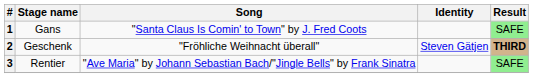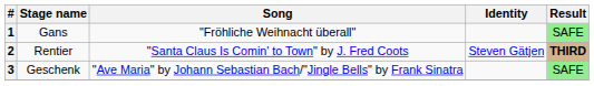 <table class="wikitable plainrowheaders" style="text-align: center;">
 <tr>
 <th>#</th>
 <th>Stage name</th>
 <th>Song</th>
 <th>Identity</th>
 <th>Result</th>
 </tr>
 <tr>
 <th>1</th>
 <td>Gans</td>
-<td>"<a href='#'>Santa Claus Is Comin' to Town</a>" by <a href='#'>J. Fred Coots</a></td>
+<td>"Fröhliche Weihnacht überall"</td>
 <td></td>
 <td bgcolor=lightgreen>SAFE</td>
 </tr>
 <tr>
 <th>2</th>
-<td>Geschenk</td>
-<td>"Fröhliche Weihnacht überall"</td>
+<td>Rentier</td>
+<td>"<a href='#'>Santa Claus Is Comin' to Town</a>" by <a href='#'>J. Fred Coots</a></td>
 <td><a href='#'>Steven Gätjen</a></td>
 <td bgcolor=tan><strong>THIRD</strong></td>
 </tr>
 <tr>
 <th>3</th>
-<td>Rentier</td>
+<td>Geschenk</td>
 <td>"<a href='#'>Ave Maria</a>" by <a href='#'>Johann Sebastian Bach</a>/"<a href='#'>Jingle Bells</a>" by <a href='#'>Frank Sinatra</a></td>
 <td></td>
 <td bgcolor=lightgreen>SAFE</td>
 </tr>
 <tr>
 </tr>
 </table>
